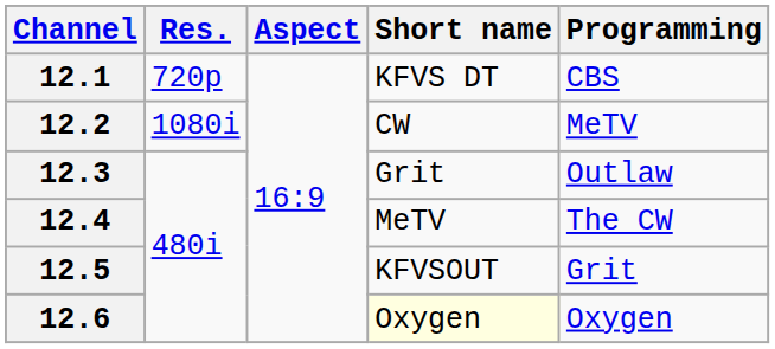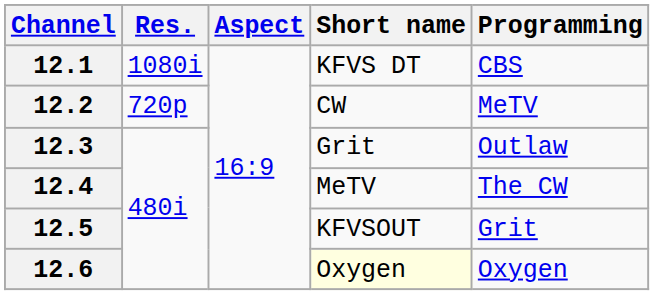 <table class="wikitable">
 <tr>
 <th scope = "col"><a href='#'>Channel</a></th>
 <th scope = "col"><a href='#'>Res.</a></th>
 <th scope = "col"><a href='#'>Aspect</a></th>
 <th scope = "col">Short name</th>
 <th scope = "col">Programming</th>
 </tr>
 <tr>
 <th scope = "row">12.1</th>
-<td><a href='#'>720p</a></td>
+<td><a href='#'>1080i</a></td>
 <td rowspan=6><a href='#'>16:9</a></td>
 <td>KFVS DT</td>
 <td><a href='#'>CBS</a></td>
 </tr>
 <tr>
 <th scope = "row">12.2</th>
-<td><a href='#'>1080i</a></td>
+<td><a href='#'>720p</a></td>
 <td>CW</td>
 <td><a href='#'>MeTV</a></td>
 </tr>
 <tr>
 <th scope = "row">12.3</th>
 <td rowspan=4><a href='#'>480i</a></td>
 <td>Grit</td>
 <td><a href='#'>Outlaw</a></td>
 </tr>
 <tr>
 <th scope = "row">12.4</th>
 <td>MeTV</td>
 <td><a href='#'>The CW</a></td>
 </tr>
 <tr>
 <th scope = "row">12.5</th>
 <td>KFVSOUT</td>
 <td><a href='#'>Grit</a></td>
 </tr>
 <tr>
 <th scope = "row">12.6</th>
 <td style="background: lightyellow;">Oxygen</td>
 <td><a href='#'>Oxygen</a></td>
 </tr>
 </table>
